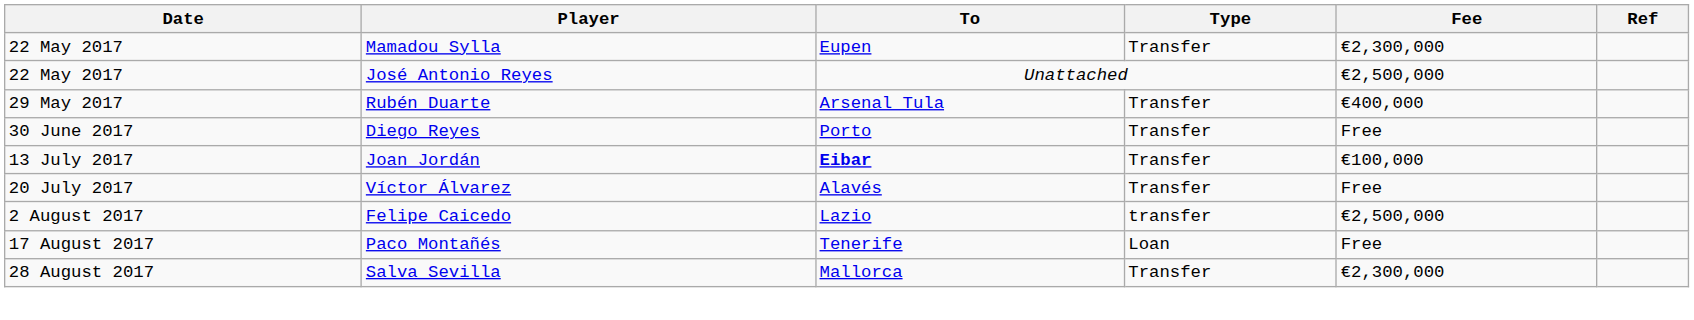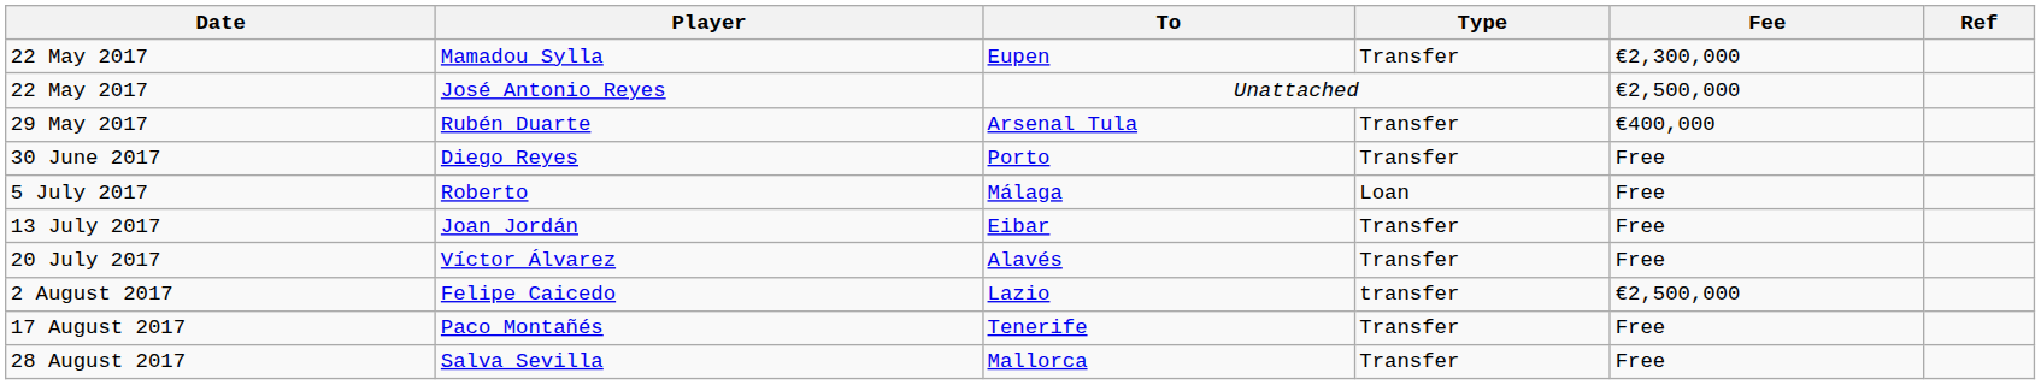 <table class="wikitable" style="width:80%;">
 <tr>
 <th>Date</th>
 <th>Player</th>
 <th>To</th>
 <th>Type</th>
 <th>Fee</th>
 <th>Ref</th>
 </tr>
 <tr>
 <td>22 May 2017</td>
 <td> <a href='#'>Mamadou Sylla</a></td>
 <td> <a href='#'>Eupen</a></td>
 <td>Transfer</td>
 <td>€2,300,000</td>
 <td></td>
 </tr>
 <tr>
 <td>22 May 2017</td>
 <td> <a href='#'>José Antonio Reyes</a></td>
 <td colspan="2" style="text-align:center;"><em>Unattached</em></td>
 <td>€2,500,000</td>
 <td></td>
 </tr>
 <tr>
 <td>29 May 2017</td>
 <td> <a href='#'>Rubén Duarte</a></td>
 <td> <a href='#'>Arsenal Tula</a></td>
 <td>Transfer</td>
 <td>€400,000</td>
 <td></td>
 </tr>
 <tr>
 <td>30 June 2017</td>
 <td> <a href='#'>Diego Reyes</a></td>
 <td> <a href='#'>Porto</a></td>
 <td>Transfer</td>
 <td>Free</td>
 <td></td>
 </tr>
 <tr>
+<td>5 July 2017</td>
+<td> <a href='#'>Roberto</a></td>
+<td> <a href='#'>Málaga</a></td>
+<td>Loan</td>
+<td>Free</td>
+<td></td>
+</tr>
+<tr>
 <td>13 July 2017</td>
 <td> <a href='#'>Joan Jordán</a></td>
-<td><strong> <a href='#'>Eibar</a></strong></td>
+<td> <a href='#'>Eibar</a></td>
 <td>Transfer</td>
-<td>€100,000</td>
+<td>Free</td>
 <td></td>
 </tr>
 <tr>
 <td>20 July 2017</td>
 <td> <a href='#'>Víctor Álvarez</a></td>
 <td> <a href='#'>Alavés</a></td>
 <td>Transfer</td>
 <td>Free</td>
 <td></td>
 </tr>
 <tr>
 <td>2 August 2017</td>
 <td> <a href='#'>Felipe Caicedo</a></td>
 <td> <a href='#'>Lazio</a></td>
 <td>transfer</td>
 <td>€2,500,000</td>
 <td></td>
 </tr>
 <tr>
 <td>17 August 2017</td>
 <td> <a href='#'>Paco Montañés</a></td>
 <td> <a href='#'>Tenerife</a></td>
-<td>Loan</td>
+<td>Transfer</td>
 <td>Free</td>
 <td></td>
 </tr>
 <tr>
 <td>28 August 2017</td>
 <td> <a href='#'>Salva Sevilla</a></td>
 <td> <a href='#'>Mallorca</a></td>
 <td>Transfer</td>
-<td>€2,300,000</td>
+<td>Free</td>
 <td></td>
 </tr>
 </table>
